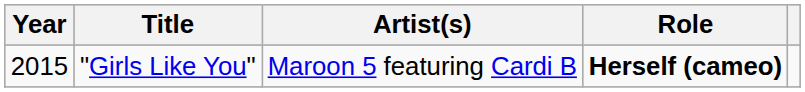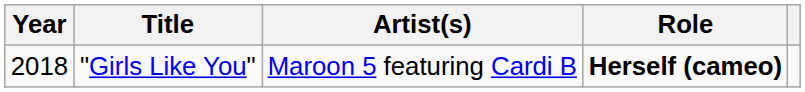 <table class="wikitable">
 <tr>
 <th>Year</th>
 <th>Title</th>
 <th>Artist(s)</th>
 <th>Role</th>
 <th scope="col"></th>
 </tr>
 <tr>
-<td>2015</td>
+<td>2018</td>
 <td>"<a href='#'>Girls Like You</a>" </td>
 <td><a href='#'>Maroon 5</a> featuring <a href='#'>Cardi B</a></td>
 <td><strong>Herself (cameo)</strong></td>
 <td></td>
 </tr>
 </table>
